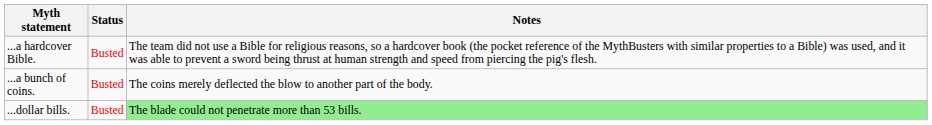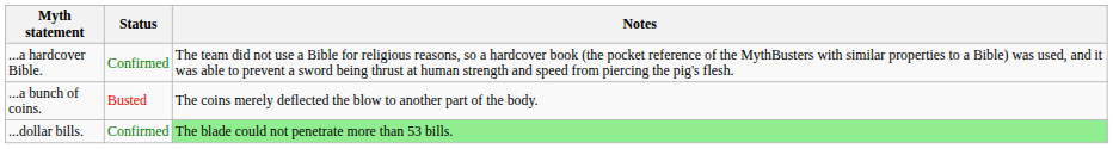 <table class="wikitable plainrowheaders">
 <tr>
 <th>Myth statement</th>
 <th>Status</th>
 <th>Notes</th>
 </tr>
 <tr>
 <td>...a hardcover Bible.</td>
-<td style="color:red">Busted</td>
+<td style="color:green">Confirmed</td>
 <td>The team did not use a Bible for religious reasons, so a hardcover book (the pocket reference of the MythBusters with similar properties to a Bible) was used, and it was able to prevent a sword being thrust at human strength and speed from piercing the pig's flesh.</td>
 </tr>
 <tr>
 <td>...a bunch of coins.</td>
 <td style="color:red">Busted</td>
 <td>The coins merely deflected the blow to another part of the body.</td>
 </tr>
 <tr>
 <td>...dollar bills.</td>
-<td style="color:red">Busted</td>
+<td style="color:green">Confirmed</td>
 <td style="background: lightgreen;">The blade could not penetrate more than 53 bills.</td>
 </tr>
 </table>
